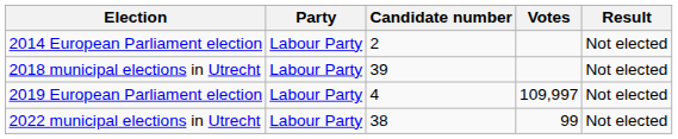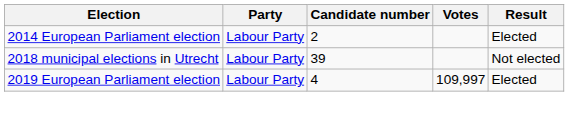 <table class="wikitable sortable">
 <tr>
 <th>Election</th>
 <th>Party</th>
 <th>Candidate number</th>
 <th>Votes</th>
 <th>Result</th>
 </tr>
 <tr>
 <td><a href='#'>2014 European Parliament election</a></td>
 <td><a href='#'>Labour Party</a></td>
 <td>2</td>
 <td style=text-align:right></td>
-<td>Not elected</td>
+<td>Elected</td>
 </tr>
 <tr>
 <td><a href='#'>2018 municipal elections</a> in <a href='#'>Utrecht</a></td>
 <td><a href='#'>Labour Party</a></td>
 <td>39</td>
 <td style=text-align:right></td>
 <td>Not elected</td>
 </tr>
 <tr>
 <td><a href='#'>2019 European Parliament election</a></td>
 <td><a href='#'>Labour Party</a></td>
 <td>4</td>
 <td style=text-align:right>109,997</td>
-<td>Not elected</td>
-</tr>
-<tr>
-<td><a href='#'>2022 municipal elections</a> in <a href='#'>Utrecht</a></td>
-<td><a href='#'>Labour Party</a></td>
-<td>38</td>
-<td style=text-align:right>99</td>
-<td>Not elected</td>
+<td>Elected</td>
 </tr>
 </table>
